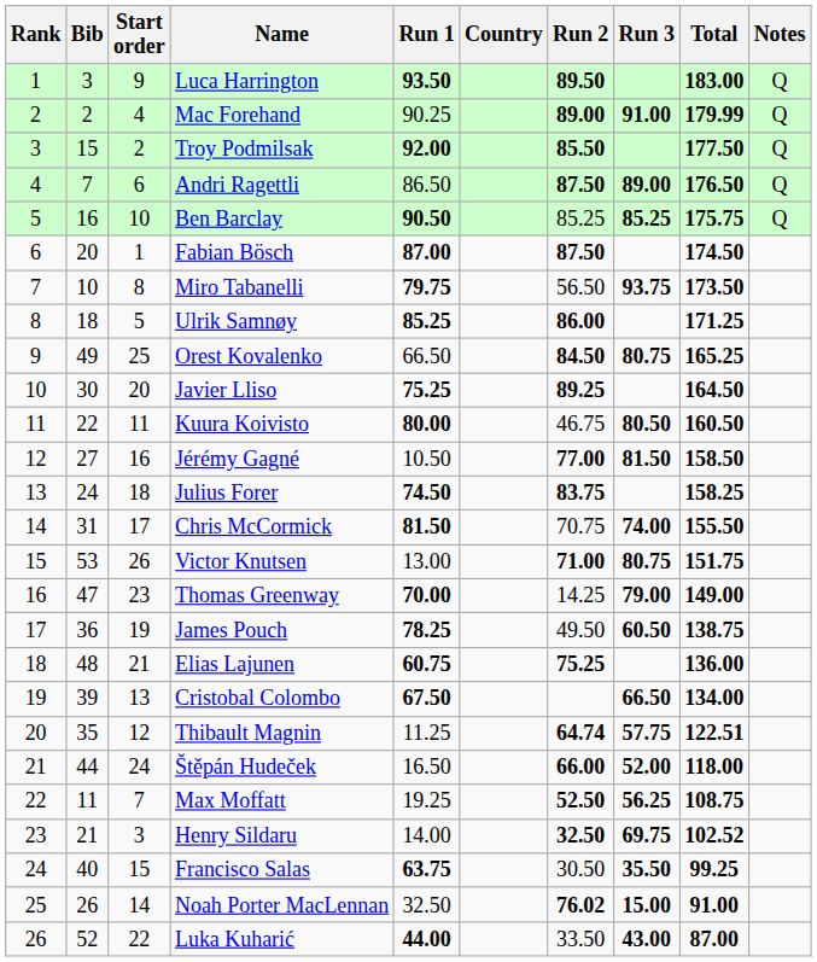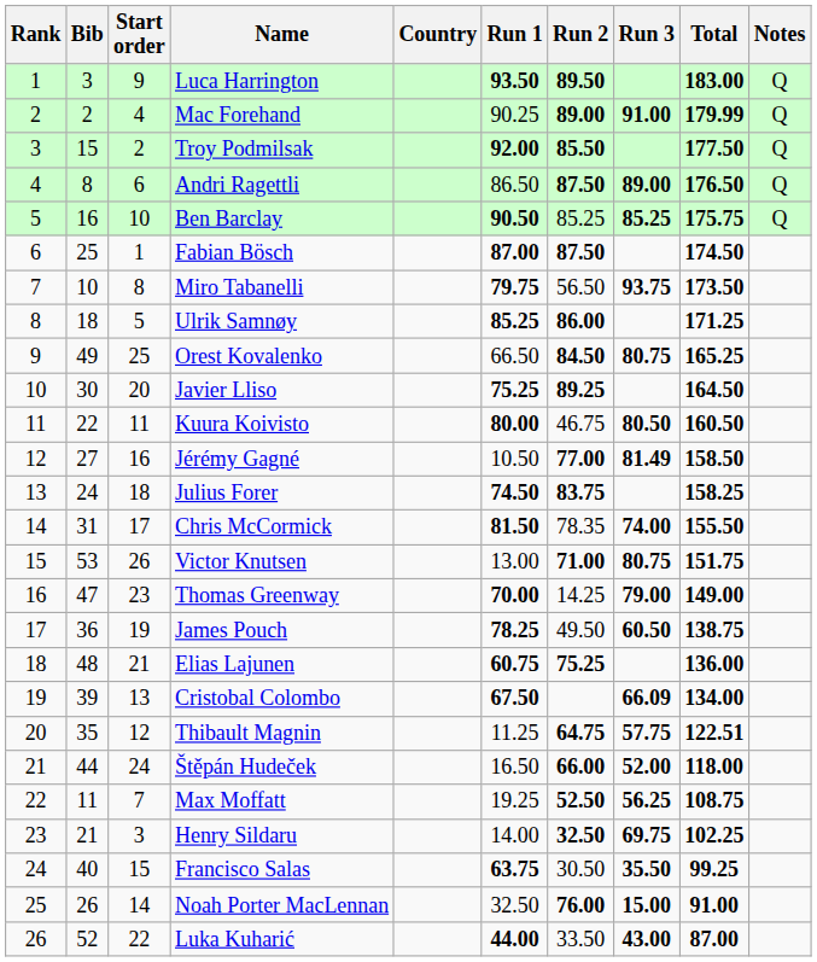 <table class="wikitable sortable" style="text-align:center">
 <tr>
 <th>Rank</th>
 <th>Bib</th>
 <th>Start<br>order</th>
 <th>Name</th>
+<th>Country</th>
 <th>Run 1</th>
-<th>Country</th>
 <th>Run 2</th>
 <th>Run 3</th>
 <th>Total</th>
 <th>Notes</th>
 </tr>
 <tr bgcolor=ccffcc>
 <td>1</td>
 <td>3</td>
 <td>9</td>
 <td align=left><a href='#'>Luca Harrington</a></td>
+<td align=left></td>
 <td><strong>93.50</strong></td>
-<td align=left></td>
 <td><strong>89.50</strong></td>
 <td></td>
 <td><strong>183.00</strong></td>
 <td>Q</td>
 </tr>
 <tr bgcolor=ccffcc>
 <td>2</td>
 <td>2</td>
 <td>4</td>
 <td align=left><a href='#'>Mac Forehand</a></td>
+<td align=left></td>
 <td>90.25</td>
-<td align=left></td>
 <td><strong>89.00</strong></td>
 <td><strong>91.00</strong></td>
 <td><strong>179.99</strong></td>
 <td>Q</td>
 </tr>
 <tr bgcolor=ccffcc>
 <td>3</td>
 <td>15</td>
 <td>2</td>
 <td align=left><a href='#'>Troy Podmilsak</a></td>
+<td align=left></td>
 <td><strong>92.00</strong></td>
-<td align=left></td>
 <td><strong>85.50</strong></td>
 <td></td>
 <td><strong>177.50</strong></td>
 <td>Q</td>
 </tr>
 <tr bgcolor=ccffcc>
 <td>4</td>
-<td>7</td>
+<td>8</td>
 <td>6</td>
 <td align=left><a href='#'>Andri Ragettli</a></td>
+<td align=left></td>
 <td>86.50</td>
-<td align=left></td>
 <td><strong>87.50</strong></td>
 <td><strong>89.00</strong></td>
 <td><strong>176.50</strong></td>
 <td>Q</td>
 </tr>
 <tr bgcolor=ccffcc>
 <td>5</td>
 <td>16</td>
 <td>10</td>
 <td align=left><a href='#'>Ben Barclay</a></td>
+<td align=left></td>
 <td><strong>90.50</strong></td>
-<td align=left></td>
 <td>85.25</td>
 <td><strong>85.25</strong></td>
 <td><strong>175.75</strong></td>
 <td>Q</td>
 </tr>
 <tr>
 <td>6</td>
-<td>20</td>
+<td>25</td>
 <td>1</td>
 <td align=left><a href='#'>Fabian Bösch</a></td>
+<td align=left></td>
 <td><strong>87.00</strong></td>
-<td align=left></td>
 <td><strong>87.50</strong></td>
 <td></td>
 <td><strong>174.50</strong></td>
 <td></td>
 </tr>
 <tr>
 <td>7</td>
 <td>10</td>
 <td>8</td>
 <td align=left><a href='#'>Miro Tabanelli</a></td>
+<td align=left></td>
 <td><strong>79.75</strong></td>
-<td align=left></td>
 <td>56.50</td>
 <td><strong>93.75</strong></td>
 <td><strong>173.50</strong></td>
 <td></td>
 </tr>
 <tr>
 <td>8</td>
 <td>18</td>
 <td>5</td>
 <td align=left><a href='#'>Ulrik Samnøy</a></td>
+<td align=left></td>
 <td><strong>85.25</strong></td>
-<td align=left></td>
 <td><strong>86.00</strong></td>
 <td></td>
 <td><strong>171.25</strong></td>
 <td></td>
 </tr>
 <tr>
 <td>9</td>
 <td>49</td>
 <td>25</td>
 <td align=left><a href='#'>Orest Kovalenko</a></td>
+<td align=left></td>
 <td>66.50</td>
-<td align=left></td>
 <td><strong>84.50</strong></td>
 <td><strong>80.75</strong></td>
 <td><strong>165.25</strong></td>
 <td></td>
 </tr>
 <tr>
 <td>10</td>
 <td>30</td>
 <td>20</td>
 <td align=left><a href='#'>Javier Lliso</a></td>
+<td align=left></td>
 <td><strong>75.25</strong></td>
-<td align=left></td>
 <td><strong>89.25</strong></td>
 <td></td>
 <td><strong>164.50</strong></td>
 <td></td>
 </tr>
 <tr>
 <td>11</td>
 <td>22</td>
 <td>11</td>
 <td align=left><a href='#'>Kuura Koivisto</a></td>
+<td align=left></td>
 <td><strong>80.00</strong></td>
-<td align=left></td>
 <td>46.75</td>
 <td><strong>80.50</strong></td>
 <td><strong>160.50</strong></td>
 <td></td>
 </tr>
 <tr>
 <td>12</td>
 <td>27</td>
 <td>16</td>
 <td align=left><a href='#'>Jérémy Gagné</a></td>
+<td align=left></td>
 <td>10.50</td>
-<td align=left></td>
 <td><strong>77.00</strong></td>
-<td><strong>81.50</strong></td>
+<td><strong>81.49</strong></td>
 <td><strong>158.50</strong></td>
 <td></td>
 </tr>
 <tr>
 <td>13</td>
 <td>24</td>
 <td>18</td>
 <td align=left><a href='#'>Julius Forer</a></td>
+<td align=left></td>
 <td><strong>74.50</strong></td>
-<td align=left></td>
 <td><strong>83.75</strong></td>
 <td></td>
 <td><strong>158.25</strong></td>
 <td></td>
 </tr>
 <tr>
 <td>14</td>
 <td>31</td>
 <td>17</td>
 <td align=left><a href='#'>Chris McCormick</a></td>
+<td align=left></td>
 <td><strong>81.50</strong></td>
-<td align=left></td>
-<td>70.75</td>
+<td>78.35</td>
 <td><strong>74.00</strong></td>
 <td><strong>155.50</strong></td>
 <td></td>
 </tr>
 <tr>
 <td>15</td>
 <td>53</td>
 <td>26</td>
 <td align=left><a href='#'>Victor Knutsen</a></td>
+<td align=left></td>
 <td>13.00</td>
-<td align=left></td>
 <td><strong>71.00</strong></td>
 <td><strong>80.75</strong></td>
 <td><strong>151.75</strong></td>
 <td></td>
 </tr>
 <tr>
 <td>16</td>
 <td>47</td>
 <td>23</td>
 <td align=left><a href='#'>Thomas Greenway</a></td>
+<td align=left></td>
 <td><strong>70.00</strong></td>
-<td align=left></td>
 <td>14.25</td>
 <td><strong>79.00</strong></td>
 <td><strong>149.00</strong></td>
 <td></td>
 </tr>
 <tr>
 <td>17</td>
 <td>36</td>
 <td>19</td>
 <td align=left><a href='#'>James Pouch</a></td>
+<td align=left></td>
 <td><strong>78.25</strong></td>
-<td align=left></td>
 <td>49.50</td>
 <td><strong>60.50</strong></td>
 <td><strong>138.75</strong></td>
 <td></td>
 </tr>
 <tr>
 <td>18</td>
 <td>48</td>
 <td>21</td>
 <td align=left><a href='#'>Elias Lajunen</a></td>
+<td align=left></td>
 <td><strong>60.75</strong></td>
-<td align=left></td>
 <td><strong>75.25</strong></td>
 <td></td>
 <td><strong>136.00</strong></td>
 <td></td>
 </tr>
 <tr>
 <td>19</td>
 <td>39</td>
 <td>13</td>
 <td align=left><a href='#'>Cristobal Colombo</a></td>
+<td align=left></td>
 <td><strong>67.50</strong></td>
-<td align=left></td>
 <td></td>
-<td><strong>66.50</strong></td>
+<td><strong>66.09</strong></td>
 <td><strong>134.00</strong></td>
 <td></td>
 </tr>
 <tr>
 <td>20</td>
 <td>35</td>
 <td>12</td>
 <td align=left><a href='#'>Thibault Magnin</a></td>
+<td align=left></td>
 <td>11.25</td>
-<td align=left></td>
-<td><strong>64.74</strong></td>
+<td><strong>64.75</strong></td>
 <td><strong>57.75</strong></td>
 <td><strong>122.51</strong></td>
 <td></td>
 </tr>
 <tr>
 <td>21</td>
 <td>44</td>
 <td>24</td>
 <td align=left><a href='#'>Štěpán Hudeček</a></td>
+<td align=left></td>
 <td>16.50</td>
-<td align=left></td>
 <td><strong>66.00</strong></td>
 <td><strong>52.00</strong></td>
 <td><strong>118.00</strong></td>
 <td></td>
 </tr>
 <tr>
 <td>22</td>
 <td>11</td>
 <td>7</td>
 <td align=left><a href='#'>Max Moffatt</a></td>
+<td align=left></td>
 <td>19.25</td>
-<td align=left></td>
 <td><strong>52.50</strong></td>
 <td><strong>56.25</strong></td>
 <td><strong>108.75</strong></td>
 <td></td>
 </tr>
 <tr>
 <td>23</td>
 <td>21</td>
 <td>3</td>
 <td align=left><a href='#'>Henry Sildaru</a></td>
+<td align=left></td>
 <td>14.00</td>
-<td align=left></td>
 <td><strong>32.50</strong></td>
 <td><strong>69.75</strong></td>
-<td><strong>102.52</strong></td>
+<td><strong>102.25</strong></td>
 <td></td>
 </tr>
 <tr>
 <td>24</td>
 <td>40</td>
 <td>15</td>
 <td align=left><a href='#'>Francisco Salas</a></td>
+<td align=left></td>
 <td><strong>63.75</strong></td>
-<td align=left></td>
 <td>30.50</td>
 <td><strong>35.50</strong></td>
 <td><strong>99.25</strong></td>
 <td></td>
 </tr>
 <tr>
 <td>25</td>
 <td>26</td>
 <td>14</td>
 <td align=left><a href='#'>Noah Porter MacLennan</a></td>
+<td align=left></td>
 <td>32.50</td>
-<td align=left></td>
-<td><strong>76.02</strong></td>
+<td><strong>76.00</strong></td>
 <td><strong>15.00</strong></td>
 <td><strong>91.00</strong></td>
 <td></td>
 </tr>
 <tr>
 <td>26</td>
 <td>52</td>
 <td>22</td>
 <td align=left><a href='#'>Luka Kuharić</a></td>
+<td align=left></td>
 <td><strong>44.00</strong></td>
-<td align=left></td>
 <td>33.50</td>
 <td><strong>43.00</strong></td>
 <td><strong>87.00</strong></td>
 <td></td>
 </tr>
 </table>
